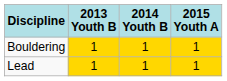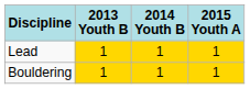 <table class="wikitable" style="text-align: center;">
 <tr>
 <th style="background: #b0e0e6;">Discipline</th>
 <th style="background: #b0e0e6;">2013<br>Youth B</th>
 <th style="background: #b0e0e6;">2014<br>Youth B</th>
 <th style="background: #b0e0e6;">2015<br>Youth A</th>
 </tr>
 <tr>
+<td align="left">Lead</td>
+<td style="background: Gold;">1</td>
+<td style="background: Gold;">1</td>
+<td style="background: Gold;">1</td>
+</tr>
+<tr>
 <td align="left">Bouldering</td>
 <td style="background: Gold;">1</td>
 <td style="background: Gold;">1</td>
 <td style="background: Gold;">1</td>
 </tr>
-<tr>
-<td align="left">Lead</td>
-<td style="background: Gold;">1</td>
-<td style="background: Gold;">1</td>
-<td style="background: Gold;">1</td>
-</tr>
 </table>
